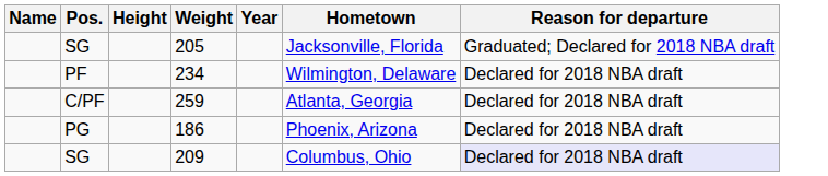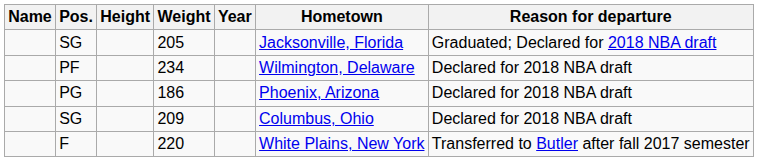 <table class="wikitable sortable" border="1">
 <tr>
 <th>Name</th>
 <th>Pos.</th>
 <th>Height</th>
 <th>Weight</th>
 <th>Year</th>
 <th>Hometown</th>
 <th ! class="unsortable">Reason for departure</th>
 </tr>
 <tr>
 <td></td>
 <td>SG</td>
 <td></td>
 <td>205</td>
 <td></td>
 <td><a href='#'>Jacksonville, Florida</a></td>
 <td>Graduated; Declared for <a href='#'>2018 NBA draft</a></td>
 </tr>
 <tr>
 <td></td>
 <td>PF</td>
 <td></td>
 <td>234</td>
 <td></td>
 <td><a href='#'>Wilmington, Delaware</a></td>
 <td>Declared for 2018 NBA draft</td>
 </tr>
 <tr>
 <td></td>
-<td>C/PF</td>
-<td></td>
-<td>259</td>
-<td></td>
-<td><a href='#'>Atlanta, Georgia</a></td>
-<td>Declared for 2018 NBA draft</td>
-</tr>
-<tr>
-<td></td>
 <td>PG</td>
 <td></td>
 <td>186</td>
 <td></td>
 <td><a href='#'>Phoenix, Arizona</a></td>
 <td>Declared for 2018 NBA draft</td>
 </tr>
 <tr>
 <td></td>
 <td>SG</td>
 <td></td>
 <td>209</td>
 <td></td>
 <td><a href='#'>Columbus, Ohio</a></td>
-<td style="background: lavender;">Declared for 2018 NBA draft</td>
+<td>Declared for 2018 NBA draft</td>
+</tr>
+<tr>
+<td></td>
+<td>F</td>
+<td></td>
+<td>220</td>
+<td></td>
+<td><a href='#'>White Plains, New York</a></td>
+<td>Transferred to <a href='#'>Butler</a> after fall 2017 semester</td>
 </tr>
 <tr>
 </tr>
 </table>
